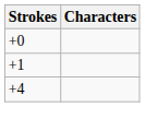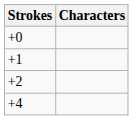 <table class="wikitable">
 <tr>
 <th>Strokes</th>
 <th>Characters</th>
 </tr>
 <tr --->
 <td>+0</td>
 <td style="font-size: large;"></td>
 </tr>
 <tr --->
 <td>+1</td>
 <td style="font-size: large;"> </td>
 </tr>
 <tr --->
+<td>+2</td>
+<td style="font-size: large;"></td>
+</tr>
+<tr --->
 <td>+4</td>
 <td style="font-size: large;"></td>
 </tr>
 </table>
